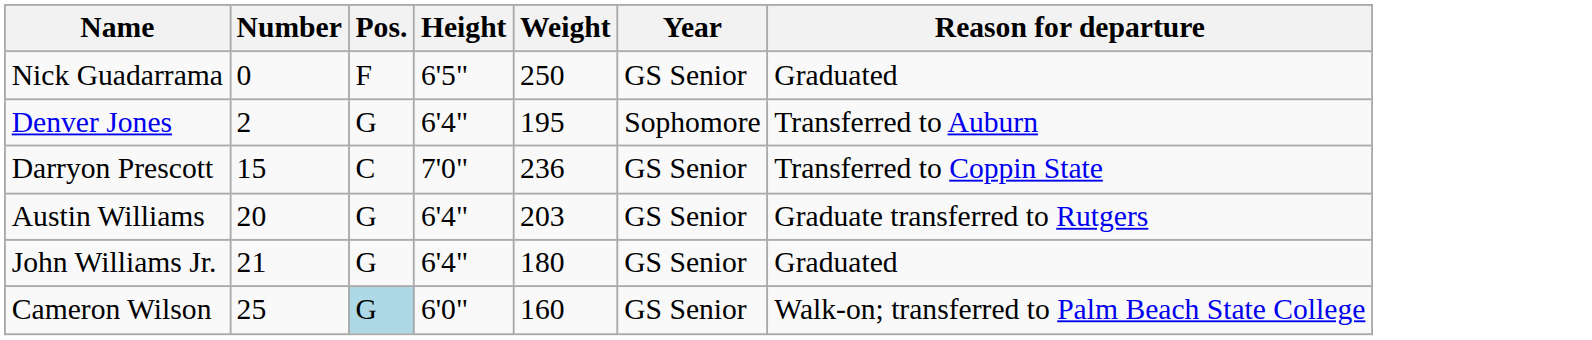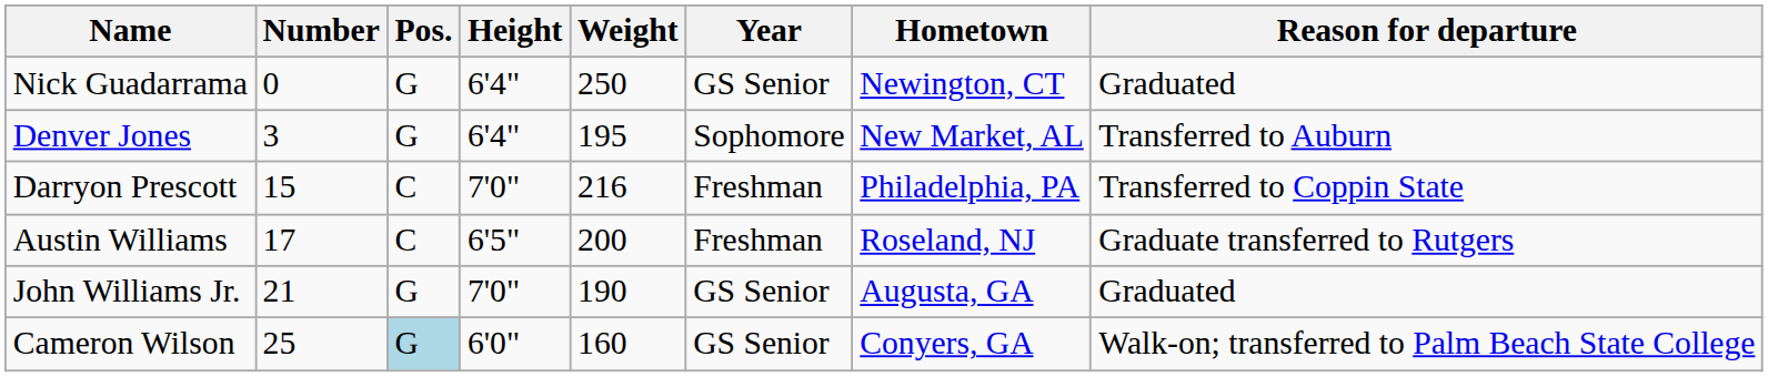 <table class="wikitable sortable" border="1">
 <tr>
 <th>Name</th>
 <th>Number</th>
 <th>Pos.</th>
 <th>Height</th>
 <th>Weight</th>
 <th>Year</th>
+<th>Hometown</th>
 <th class="unsortable">Reason for departure</th>
 </tr>
 <tr>
 <td>Nick Guadarrama</td>
 <td>0</td>
-<td>F</td>
-<td>6'5"</td>
+<td>G</td>
+<td>6'4"</td>
 <td>250</td>
 <td>GS Senior</td>
+<td><a href='#'>Newington, CT</a></td>
 <td>Graduated</td>
 </tr>
 <tr>
 <td><a href='#'>Denver Jones</a></td>
-<td>2</td>
+<td>3</td>
 <td>G</td>
 <td>6'4"</td>
 <td>195</td>
 <td>Sophomore</td>
+<td><a href='#'>New Market, AL</a></td>
 <td>Transferred to <a href='#'>Auburn</a></td>
 </tr>
 <tr>
 <td>Darryon Prescott</td>
 <td>15</td>
 <td>C</td>
 <td>7'0"</td>
-<td>236</td>
-<td>GS Senior</td>
+<td>216</td>
+<td>Freshman</td>
+<td><a href='#'>Philadelphia, PA</a></td>
 <td>Transferred to <a href='#'>Coppin State</a></td>
 </tr>
 <tr>
 <td>Austin Williams</td>
-<td>20</td>
-<td>G</td>
-<td>6'4"</td>
-<td>203</td>
-<td>GS Senior</td>
+<td>17</td>
+<td>C</td>
+<td>6'5"</td>
+<td>200</td>
+<td>Freshman</td>
+<td><a href='#'>Roseland, NJ</a></td>
 <td>Graduate transferred to <a href='#'>Rutgers</a></td>
 </tr>
 <tr>
 <td>John Williams Jr.</td>
 <td>21</td>
 <td>G</td>
-<td>6'4"</td>
-<td>180</td>
+<td>7'0"</td>
+<td>190</td>
 <td>GS Senior</td>
+<td><a href='#'>Augusta, GA</a></td>
 <td>Graduated</td>
 </tr>
 <tr>
 <td>Cameron Wilson</td>
 <td>25</td>
 <td style="background: lightblue;">G</td>
 <td>6'0"</td>
 <td>160</td>
 <td>GS Senior</td>
+<td><a href='#'>Conyers, GA</a></td>
 <td>Walk-on; transferred to <a href='#'>Palm Beach State College</a></td>
 </tr>
 </table>
